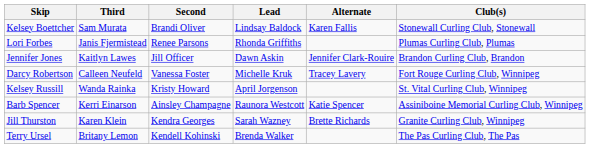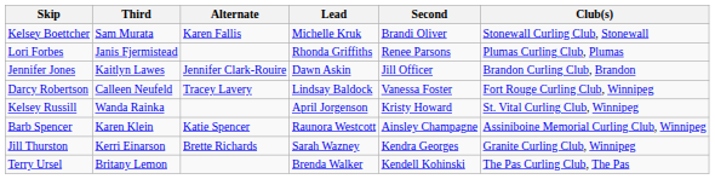 <table class="wikitable" border="1">
 <tr>
 <th>Skip</th>
 <th>Third</th>
+<th>Alternate</th>
+<th>Lead</th>
 <th>Second</th>
-<th>Lead</th>
-<th>Alternate</th>
 <th>Club(s)</th>
 </tr>
 <tr>
 <td><a href='#'>Kelsey Boettcher</a></td>
 <td><a href='#'>Sam Murata</a></td>
+<td><a href='#'>Karen Fallis</a></td>
+<td><a href='#'>Michelle Kruk</a></td>
 <td><a href='#'>Brandi Oliver</a></td>
-<td><a href='#'>Lindsay Baldock</a></td>
-<td><a href='#'>Karen Fallis</a></td>
 <td><a href='#'>Stonewall Curling Club</a>, <a href='#'>Stonewall</a></td>
 </tr>
 <tr>
 <td><a href='#'>Lori Forbes</a></td>
 <td><a href='#'>Janis Fjermistead</a></td>
+<td></td>
+<td><a href='#'>Rhonda Griffiths</a></td>
 <td><a href='#'>Renee Parsons</a></td>
-<td><a href='#'>Rhonda Griffiths</a></td>
-<td></td>
 <td><a href='#'>Plumas Curling Club</a>, <a href='#'>Plumas</a></td>
 </tr>
 <tr>
 <td><a href='#'>Jennifer Jones</a></td>
 <td><a href='#'>Kaitlyn Lawes</a></td>
+<td><a href='#'>Jennifer Clark-Rouire</a></td>
+<td><a href='#'>Dawn Askin</a></td>
 <td><a href='#'>Jill Officer</a></td>
-<td><a href='#'>Dawn Askin</a></td>
-<td><a href='#'>Jennifer Clark-Rouire</a></td>
 <td><a href='#'>Brandon Curling Club</a>, <a href='#'>Brandon</a></td>
 </tr>
 <tr>
 <td><a href='#'>Darcy Robertson</a></td>
 <td><a href='#'>Calleen Neufeld</a></td>
+<td><a href='#'>Tracey Lavery</a></td>
+<td><a href='#'>Lindsay Baldock</a></td>
 <td><a href='#'>Vanessa Foster</a></td>
-<td><a href='#'>Michelle Kruk</a></td>
-<td><a href='#'>Tracey Lavery</a></td>
 <td><a href='#'>Fort Rouge Curling Club</a>, <a href='#'>Winnipeg</a></td>
 </tr>
 <tr>
 <td><a href='#'>Kelsey Russill</a></td>
 <td><a href='#'>Wanda Rainka</a></td>
+<td></td>
+<td><a href='#'>April Jorgenson</a></td>
 <td><a href='#'>Kristy Howard</a></td>
-<td><a href='#'>April Jorgenson</a></td>
-<td></td>
 <td><a href='#'>St. Vital Curling Club</a>, <a href='#'>Winnipeg</a></td>
 </tr>
 <tr>
 <td><a href='#'>Barb Spencer</a></td>
-<td><a href='#'>Kerri Einarson</a></td>
+<td><a href='#'>Karen Klein</a></td>
+<td><a href='#'>Katie Spencer</a></td>
+<td><a href='#'>Raunora Westcott</a></td>
 <td><a href='#'>Ainsley Champagne</a></td>
-<td><a href='#'>Raunora Westcott</a></td>
-<td><a href='#'>Katie Spencer</a></td>
 <td><a href='#'>Assiniboine Memorial Curling Club</a>, <a href='#'>Winnipeg</a></td>
 </tr>
 <tr>
 <td><a href='#'>Jill Thurston</a></td>
-<td><a href='#'>Karen Klein</a></td>
+<td><a href='#'>Kerri Einarson</a></td>
+<td><a href='#'>Brette Richards</a></td>
+<td><a href='#'>Sarah Wazney</a></td>
 <td><a href='#'>Kendra Georges</a></td>
-<td><a href='#'>Sarah Wazney</a></td>
-<td><a href='#'>Brette Richards</a></td>
 <td><a href='#'>Granite Curling Club</a>, <a href='#'>Winnipeg</a></td>
 </tr>
 <tr>
 <td><a href='#'>Terry Ursel</a></td>
 <td><a href='#'>Britany Lemon</a></td>
+<td></td>
+<td><a href='#'>Brenda Walker</a></td>
 <td><a href='#'>Kendell Kohinski</a></td>
-<td><a href='#'>Brenda Walker</a></td>
-<td></td>
 <td><a href='#'>The Pas Curling Club</a>, <a href='#'>The Pas</a></td>
 </tr>
 </table>
